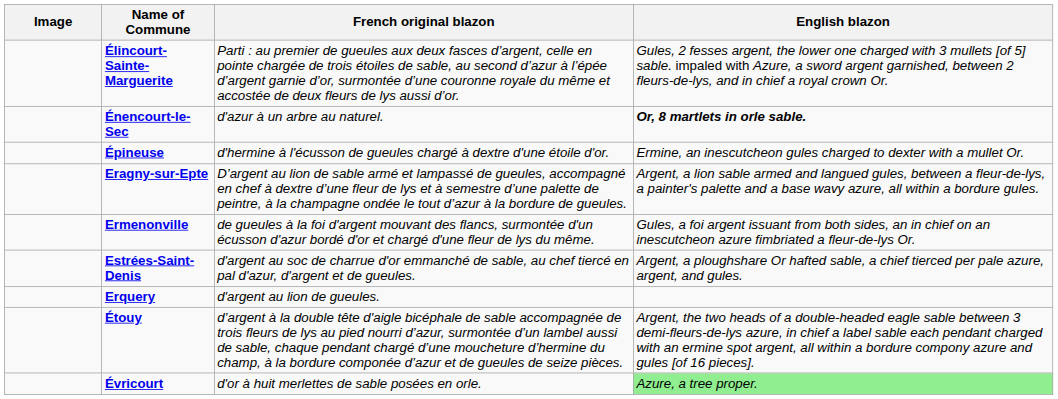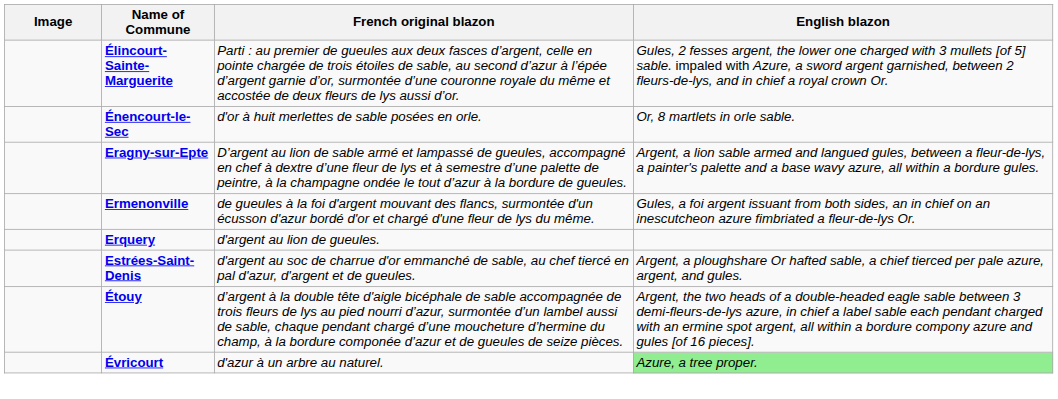 <table class="wikitable" width="100%">
 <tr>
 <th width="110">Image</th>
 <th>Name of Commune</th>
 <th width="40%">French original blazon</th>
 <th width="40%">English blazon</th>
 </tr>
 <tr valign=top>
 <td align=center></td>
 <td><strong><a href='#'>Élincourt-Sainte-Marguerite</a></strong></td>
 <td><em>Parti : au premier de gueules aux deux fasces d’argent, celle en pointe chargée de trois étoiles de sable, au second d’azur à l’épée d’argent garnie d’or, surmontée d’une couronne royale du même et accostée de deux fleurs de lys aussi d’or.</em></td>
 <td><em>Gules, 2 fesses argent, the lower one charged with 3 mullets [of 5] sable.</em> impaled with <em>Azure, a sword argent garnished, between 2 fleurs-de-lys, and in chief a royal crown Or.</em></td>
 </tr>
 <tr valign=top>
 <td align=center></td>
 <td><strong><a href='#'>Énencourt-le-Sec</a></strong></td>
-<td><em>d'azur à un arbre au naturel.</em></td>
-<td><strong><em>Or, 8 martlets in orle sable.</em></strong></td>
-</tr>
-<tr valign=top>
-<td align=center></td>
-<td><strong><a href='#'>Épineuse</a></strong></td>
-<td><em>d'hermine à l'écusson de gueules chargé à dextre d'une étoile d'or.</em></td>
-<td><em>Ermine, an inescutcheon gules charged to dexter with a mullet Or.</em></td>
+<td><em>d'or à huit merlettes de sable posées en orle.</em></td>
+<td><em>Or, 8 martlets in orle sable.</em></td>
 </tr>
 <tr valign=top>
 <td align=center></td>
 <td><strong><a href='#'>Eragny-sur-Epte</a></strong></td>
 <td><em>D’argent au lion de sable armé et lampassé de gueules, accompagné en chef à dextre d’une fleur de lys et à semestre d’une palette de peintre, à la champagne ondée le tout d’azur à la bordure de gueules.</em> </td>
 <td><em>Argent, a lion sable armed and langued gules, between a fleur-de-lys, a painter's palette and a base wavy azure, all within a bordure gules.</em></td>
 </tr>
 <tr valign=top>
 <td align=center></td>
 <td><strong><a href='#'>Ermenonville</a></strong></td>
 <td><em>de gueules à la foi d'argent mouvant des flancs, surmontée d'un écusson d'azur bordé d'or et chargé d'une fleur de lys du même.</em></td>
 <td><em>Gules, a foi argent issuant from both sides, an in chief on an inescutcheon azure fimbriated a fleur-de-lys Or.</em></td>
 </tr>
 <tr valign=top>
 <td align=center></td>
+<td><strong><a href='#'>Erquery</a></strong></td>
+<td><em>d'argent au lion de gueules.</em></td>
+<td></td>
+</tr>
+<tr valign=top>
+<td align=center></td>
 <td><strong><a href='#'>Estrées-Saint-Denis</a></strong></td>
 <td><em>d'argent au soc de charrue d'or emmanché de sable, au chef tiercé en pal d'azur, d'argent et de gueules.</em></td>
 <td><em>Argent, a ploughshare Or hafted sable, a chief tierced per pale azure, argent, and gules.</em></td>
-</tr>
-<tr valign=top>
-<td align=center></td>
-<td><strong><a href='#'>Erquery</a></strong></td>
-<td><em>d'argent au lion de gueules.</em></td>
-<td></td>
 </tr>
 <tr valign=top>
 <td align=center><br></td>
 <td><strong><a href='#'>Étouy</a></strong></td>
 <td><em>d’argent à la double tête d'aigle bicéphale de sable accompagnée de trois fleurs de lys au pied nourri d’azur, surmontée d’un lambel aussi de sable, chaque pendant chargé d’une moucheture d’hermine du champ, à la bordure componée d’azur et de gueules de seize pièces.</em></td>
 <td><em>Argent, the two heads of a double-headed eagle sable between 3 demi-fleurs-de-lys azure, in chief a label sable each pendant charged with an ermine spot argent, all within a bordure compony azure and gules [of 16 pieces].</em></td>
 </tr>
 <tr valign=top>
 <td align=center></td>
 <td><strong><a href='#'>Évricourt</a></strong></td>
-<td><em>d'or à huit merlettes de sable posées en orle.</em></td>
+<td><em>d'azur à un arbre au naturel.</em></td>
 <td style="background: lightgreen;"><em>Azure, a tree proper.</em></td>
 </tr>
 </table>
